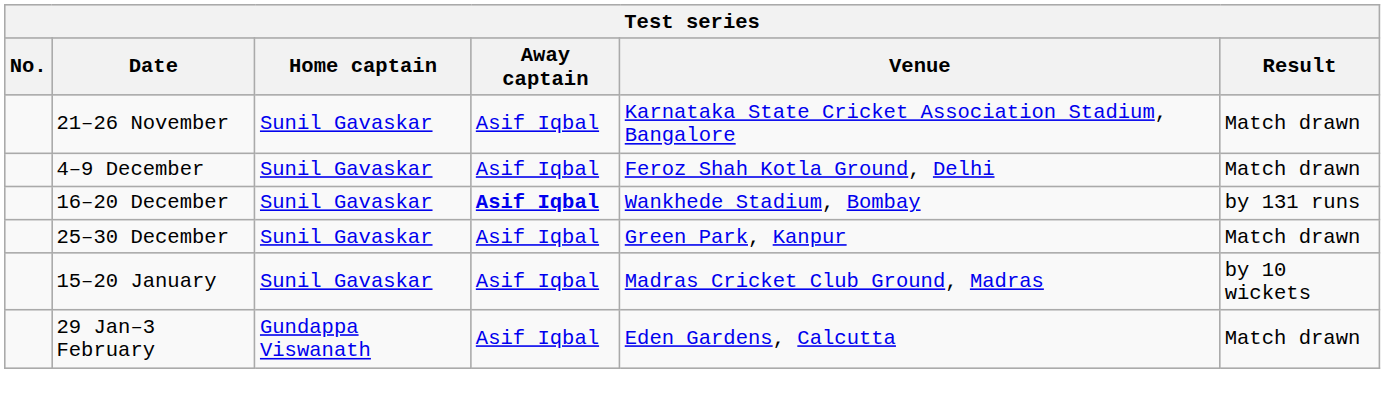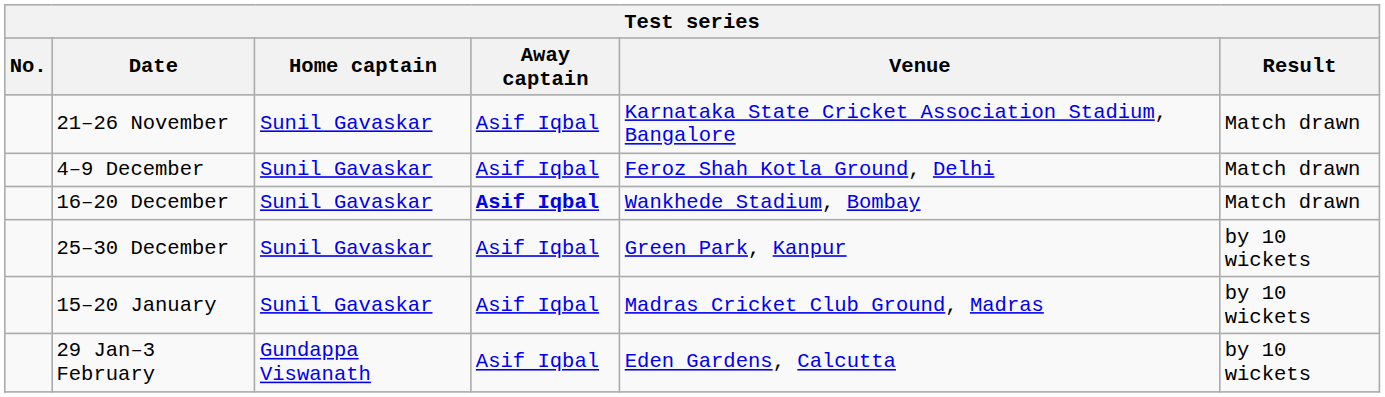 <table class="wikitable">
 <tr>
 <th colspan="9">Test series</th>
 </tr>
 <tr>
 <th>No.</th>
 <th>Date</th>
 <th>Home captain</th>
 <th>Away captain</th>
 <th>Venue</th>
 <th>Result</th>
 </tr>
 <tr>
 <td></td>
 <td>21–26 November</td>
 <td><a href='#'>Sunil Gavaskar</a></td>
 <td><a href='#'>Asif Iqbal</a></td>
 <td><a href='#'>Karnataka State Cricket Association Stadium</a>, <a href='#'>Bangalore</a></td>
 <td>Match drawn</td>
 </tr>
 <tr>
 <td></td>
 <td>4–9 December</td>
 <td><a href='#'>Sunil Gavaskar</a></td>
 <td><a href='#'>Asif Iqbal</a></td>
 <td><a href='#'>Feroz Shah Kotla Ground</a>, <a href='#'>Delhi</a></td>
 <td>Match drawn</td>
 </tr>
 <tr>
 <td></td>
 <td>16–20 December</td>
 <td><a href='#'>Sunil Gavaskar</a></td>
 <td><strong><a href='#'>Asif Iqbal</a></strong></td>
 <td><a href='#'>Wankhede Stadium</a>, <a href='#'>Bombay</a></td>
-<td> by 131 runs</td>
+<td>Match drawn</td>
 </tr>
 <tr>
 <td></td>
 <td>25–30 December</td>
 <td><a href='#'>Sunil Gavaskar</a></td>
 <td><a href='#'>Asif Iqbal</a></td>
 <td><a href='#'>Green Park</a>, <a href='#'>Kanpur</a></td>
-<td>Match drawn</td>
+<td> by 10 wickets</td>
 </tr>
 <tr>
 <td></td>
 <td>15–20 January</td>
 <td><a href='#'>Sunil Gavaskar</a></td>
 <td><a href='#'>Asif Iqbal</a></td>
 <td><a href='#'>Madras Cricket Club Ground</a>, <a href='#'>Madras</a></td>
 <td> by 10 wickets</td>
 </tr>
 <tr>
 <td></td>
 <td>29 Jan–3 February</td>
 <td><a href='#'>Gundappa Viswanath</a></td>
 <td><a href='#'>Asif Iqbal</a></td>
 <td><a href='#'>Eden Gardens</a>, <a href='#'>Calcutta</a></td>
-<td>Match drawn</td>
+<td> by 10 wickets</td>
 </tr>
 </table>
